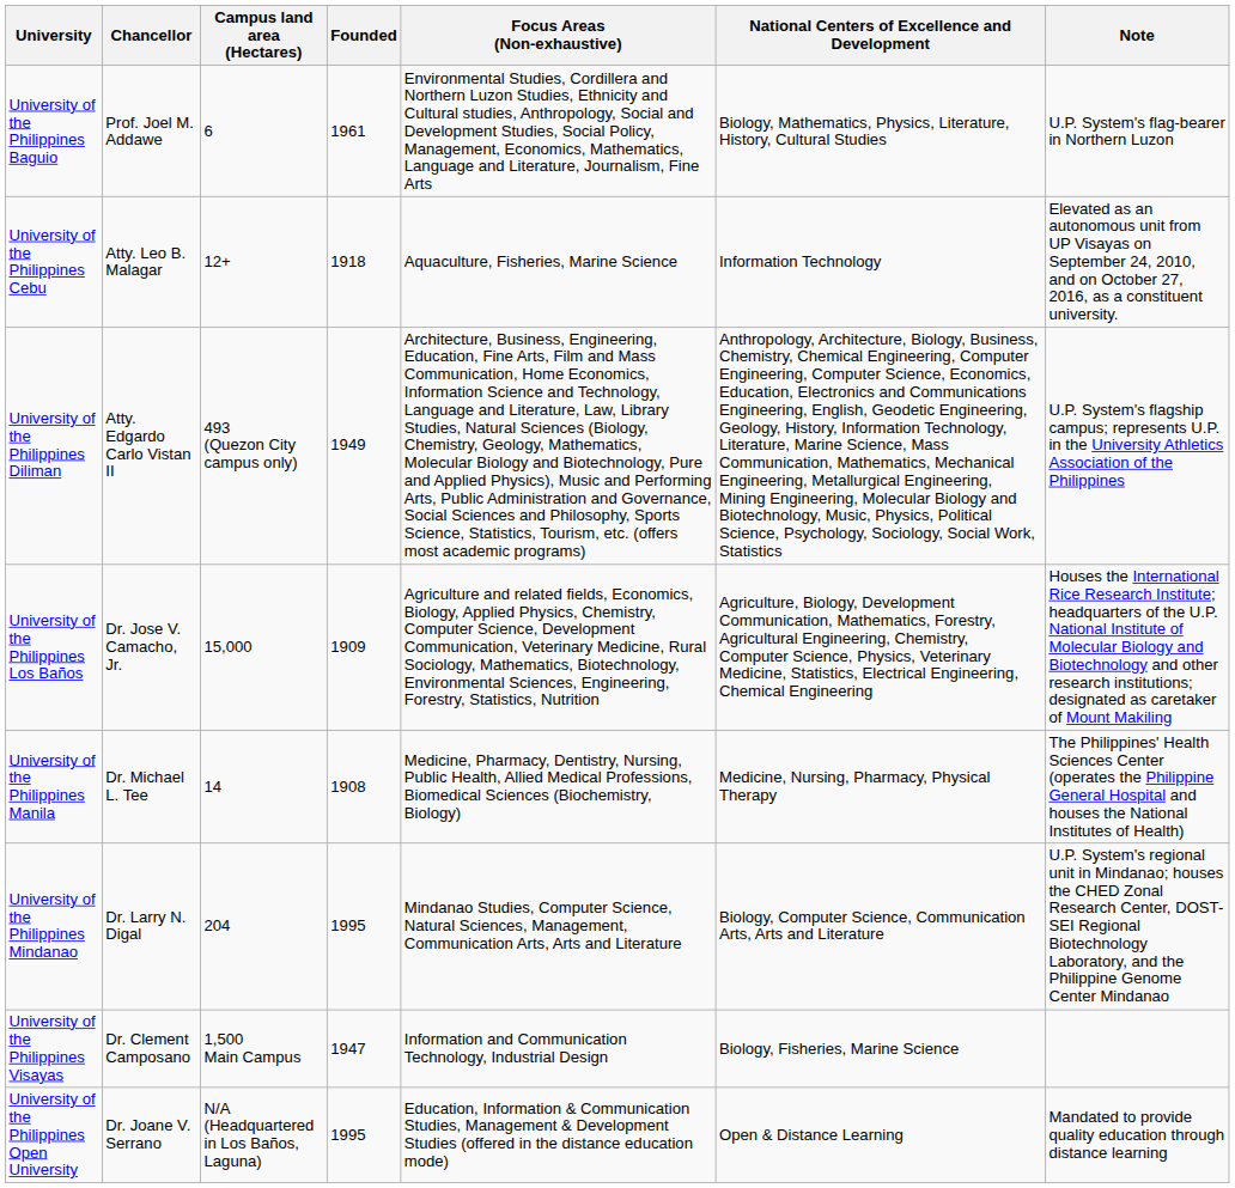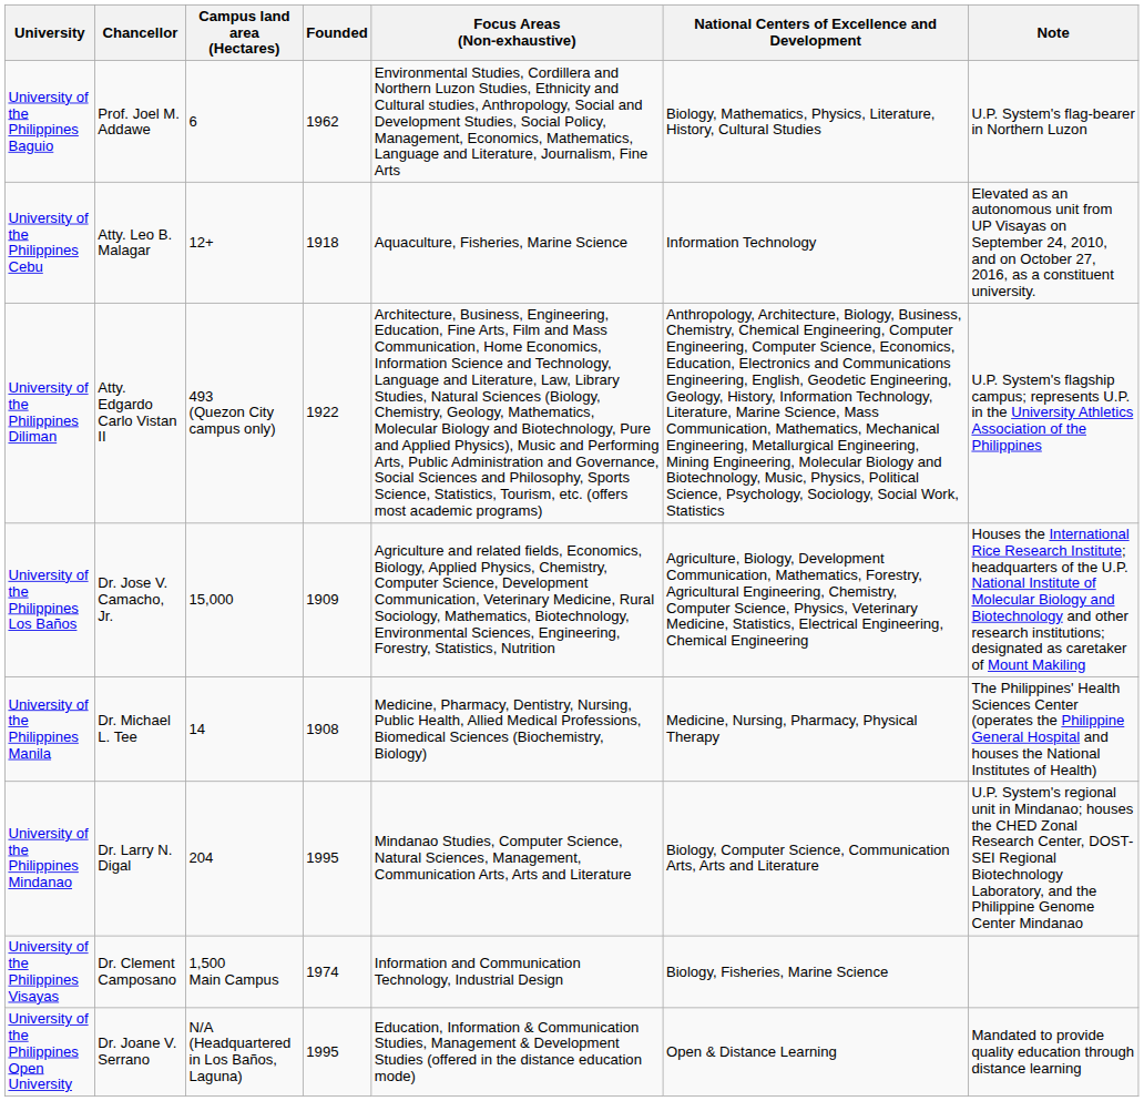 <table class="wikitable">
 <tr>
 <th>University</th>
 <th>Chancellor</th>
 <th>Campus land area<br>(Hectares)</th>
 <th>Founded</th>
 <th>Focus Areas<br>(Non-exhaustive)</th>
 <th>National Centers of Excellence and Development</th>
 <th>Note</th>
 </tr>
 <tr>
 <td><a href='#'>University of the Philippines Baguio</a></td>
 <td>Prof. Joel M. Addawe</td>
 <td>6</td>
-<td>1961</td>
+<td>1962</td>
 <td>Environmental Studies, Cordillera and Northern Luzon Studies, Ethnicity and Cultural studies, Anthropology, Social and Development Studies, Social Policy, Management, Economics, Mathematics, Language and Literature, Journalism, Fine Arts</td>
 <td>Biology, Mathematics, Physics, Literature, History, Cultural Studies</td>
 <td>U.P. System's flag-bearer in Northern Luzon</td>
 </tr>
 <tr>
 <td><a href='#'>University of the Philippines Cebu</a></td>
 <td>Atty. Leo B. Malagar</td>
 <td>12+</td>
 <td>1918</td>
 <td>Aquaculture, Fisheries, Marine Science</td>
 <td>Information Technology</td>
 <td>Elevated as an autonomous unit from UP Visayas on September 24, 2010, and on October 27, 2016, as a constituent university.</td>
 </tr>
 <tr>
 <td><a href='#'>University of the Philippines Diliman</a></td>
 <td>Atty. Edgardo Carlo Vistan II</td>
 <td>493<br>(Quezon City campus only)</td>
-<td>1949</td>
+<td>1922</td>
 <td>Architecture, Business, Engineering, Education, Fine Arts, Film and Mass Communication, Home Economics, Information Science and Technology, Language and Literature, Law, Library Studies, Natural Sciences (Biology, Chemistry, Geology, Mathematics, Molecular Biology and Biotechnology, Pure and Applied Physics), Music and Performing Arts, Public Administration and Governance, Social Sciences and Philosophy, Sports Science, Statistics, Tourism, etc. (offers most academic programs)</td>
 <td>Anthropology, Architecture, Biology, Business, Chemistry, Chemical Engineering, Computer Engineering, Computer Science, Economics, Education, Electronics and Communications Engineering, English, Geodetic Engineering, Geology, History, Information Technology, Literature, Marine Science, Mass Communication, Mathematics, Mechanical Engineering, Metallurgical Engineering, Mining Engineering, Molecular Biology and Biotechnology, Music, Physics, Political Science, Psychology, Sociology, Social Work, Statistics</td>
 <td>U.P. System's flagship campus; represents U.P. in the <a href='#'>University Athletics Association of the Philippines</a></td>
 </tr>
 <tr>
 <td><a href='#'>University of the Philippines Los Baños</a></td>
 <td>Dr. Jose V. Camacho, Jr.</td>
 <td>15,000</td>
 <td>1909</td>
 <td>Agriculture and related fields, Economics, Biology, Applied Physics, Chemistry, Computer Science, Development Communication, Veterinary Medicine, Rural Sociology, Mathematics, Biotechnology, Environmental Sciences, Engineering, Forestry, Statistics, Nutrition</td>
 <td>Agriculture, Biology, Development Communication, Mathematics, Forestry, Agricultural Engineering, Chemistry, Computer Science, Physics, Veterinary Medicine, Statistics, Electrical Engineering, Chemical Engineering</td>
 <td>Houses the <a href='#'>International Rice Research Institute</a>; headquarters of the U.P. <a href='#'>National Institute of Molecular Biology and Biotechnology</a> and other research institutions; designated as caretaker of <a href='#'>Mount Makiling</a></td>
 </tr>
 <tr>
 <td><a href='#'>University of the Philippines Manila</a></td>
 <td>Dr. Michael L. Tee</td>
 <td>14</td>
 <td>1908</td>
 <td>Medicine, Pharmacy, Dentistry, Nursing, Public Health, Allied Medical Professions, Biomedical Sciences (Biochemistry, Biology)</td>
 <td>Medicine, Nursing, Pharmacy, Physical Therapy</td>
 <td>The Philippines' Health Sciences Center (operates the <a href='#'>Philippine General Hospital</a> and houses the National Institutes of Health)</td>
 </tr>
 <tr>
 <td><a href='#'>University of the Philippines Mindanao</a></td>
 <td>Dr. Larry N. Digal</td>
 <td>204</td>
 <td>1995</td>
 <td>Mindanao Studies, Computer Science, Natural Sciences, Management, Communication Arts, Arts and Literature</td>
 <td>Biology, Computer Science, Communication Arts, Arts and Literature</td>
 <td>U.P. System's regional unit in Mindanao; houses the CHED Zonal Research Center, DOST-SEI Regional Biotechnology Laboratory, and the Philippine Genome Center Mindanao</td>
 </tr>
 <tr>
 <td><a href='#'>University of the Philippines Visayas</a></td>
 <td>Dr. Clement Camposano</td>
 <td>1,500 <br> Main Campus</td>
-<td>1947</td>
+<td>1974</td>
 <td>Information and Communication Technology, Industrial Design</td>
 <td>Biology, Fisheries, Marine Science</td>
 <td></td>
 </tr>
 <tr>
 <td><a href='#'>University of the Philippines Open University</a></td>
 <td>Dr. Joane V. Serrano</td>
 <td>N/A<br>(Headquartered in Los Baños, Laguna)</td>
 <td>1995</td>
 <td>Education, Information & Communication Studies, Management & Development Studies (offered in the distance education mode)</td>
 <td>Open & Distance Learning</td>
 <td>Mandated to provide quality education through distance learning</td>
 </tr>
 </table>
